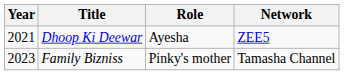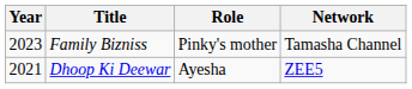 <table class="wikitable sortable plainrowheaders">
 <tr style="text-align:center;">
 <th scope="col">Year</th>
 <th scope="col">Title</th>
 <th scope="col">Role</th>
 <th scope="col">Network</th>
 </tr>
 <tr>
+<td>2023</td>
+<td><em>Family Bizniss</em></td>
+<td>Pinky's mother</td>
+<td>Tamasha Channel</td>
+</tr>
+<tr>
 <td>2021</td>
 <td><em><a href='#'>Dhoop Ki Deewar</a></em></td>
 <td>Ayesha</td>
 <td><a href='#'>ZEE5</a></td>
 </tr>
-<tr>
-<td>2023</td>
-<td><em>Family Bizniss</em></td>
-<td>Pinky's mother</td>
-<td>Tamasha Channel</td>
-</tr>
 </table>
